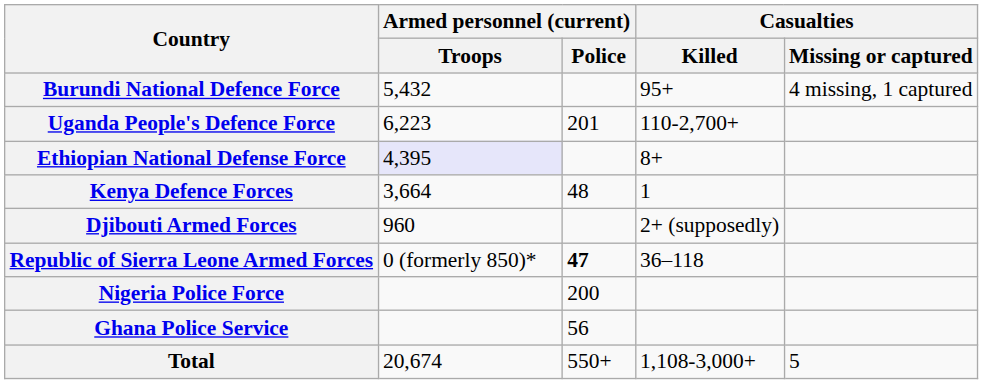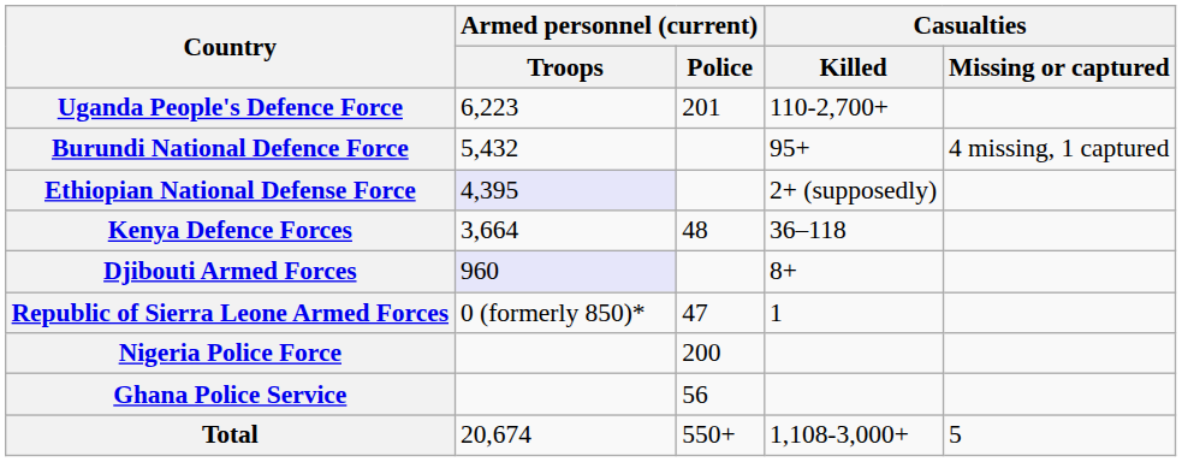 <table class="wikitable">
 <tr>
 <th rowspan=2>Country</th>
 <th colspan=2>Armed personnel (current)</th>
 <th colspan="2">Casualties</th>
 </tr>
 <tr>
 <th>Troops</th>
 <th>Police</th>
 <th>Killed</th>
 <th>Missing or captured</th>
 </tr>
 <tr>
+<th><a href='#'>Uganda People's Defence Force</a></th>
+<td>6,223</td>
+<td>201</td>
+<td>110-2,700+</td>
+<td></td>
+</tr>
+<tr>
 <th><a href='#'>Burundi National Defence Force</a></th>
 <td>5,432</td>
 <td></td>
 <td>95+</td>
 <td>4 missing, 1 captured</td>
 </tr>
 <tr>
-<th><a href='#'>Uganda People's Defence Force</a></th>
-<td>6,223</td>
-<td>201</td>
-<td>110-2,700+</td>
-<td></td>
-</tr>
-<tr>
 <th><a href='#'>Ethiopian National Defense Force</a></th>
 <td style="background: lavender;">4,395</td>
 <td></td>
-<td>8+</td>
+<td>2+ (supposedly)</td>
 <td></td>
 </tr>
 <tr>
 <th><a href='#'>Kenya Defence Forces</a></th>
 <td>3,664</td>
 <td>48</td>
-<td>1</td>
+<td>36–118</td>
 <td></td>
 </tr>
 <tr>
 <th><a href='#'>Djibouti Armed Forces</a></th>
-<td>960</td>
+<td style="background: lavender;">960</td>
 <td></td>
-<td>2+ (supposedly)</td>
+<td>8+</td>
 <td></td>
 </tr>
 <tr>
 <th><a href='#'>Republic of Sierra Leone Armed Forces</a></th>
 <td>0 (formerly 850)* </td>
-<td><strong>47</strong></td>
-<td>36–118</td>
+<td>47</td>
+<td>1</td>
 <td></td>
 </tr>
 <tr>
 <th><a href='#'>Nigeria Police Force</a></th>
 <td></td>
 <td>200</td>
 <td></td>
 <td></td>
 </tr>
 <tr>
 <th><a href='#'>Ghana Police Service</a></th>
 <td></td>
 <td>56</td>
 <td></td>
 <td></td>
 </tr>
 <tr>
 <th>Total</th>
 <td>20,674</td>
 <td>550+</td>
 <td>1,108-3,000+</td>
 <td>5</td>
 </tr>
 </table>
